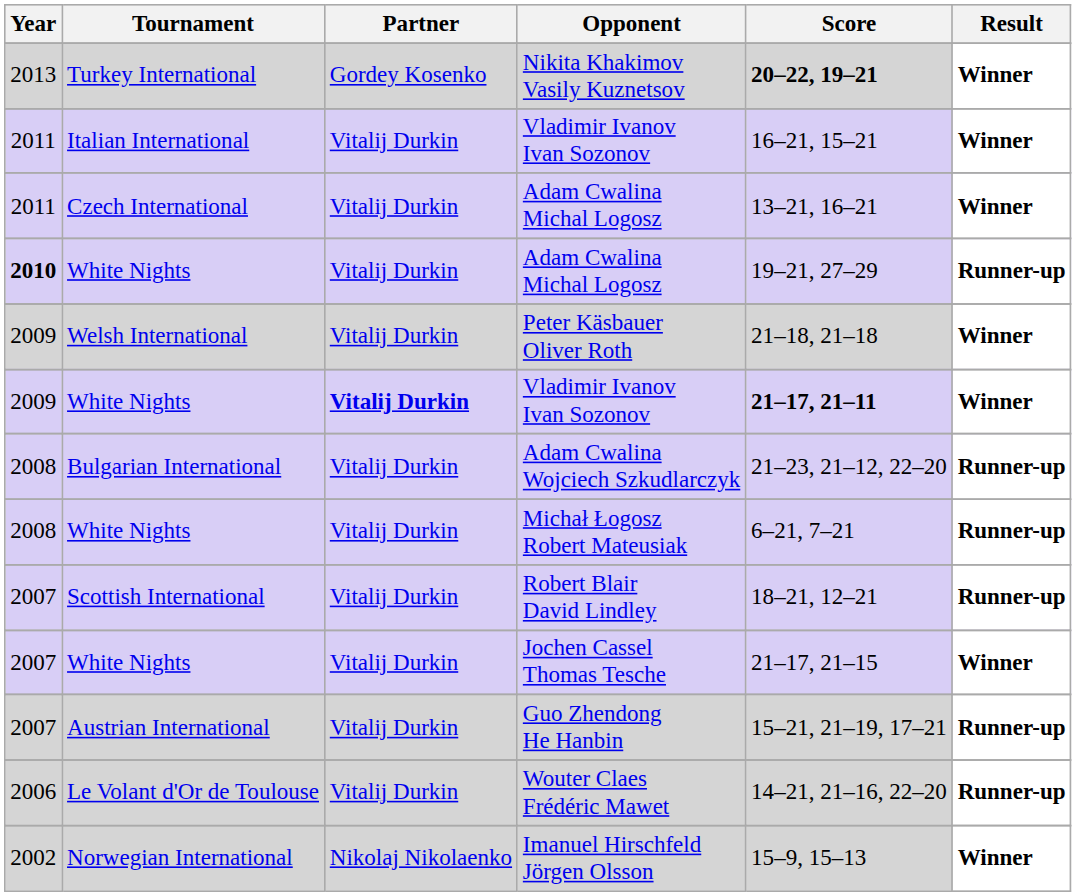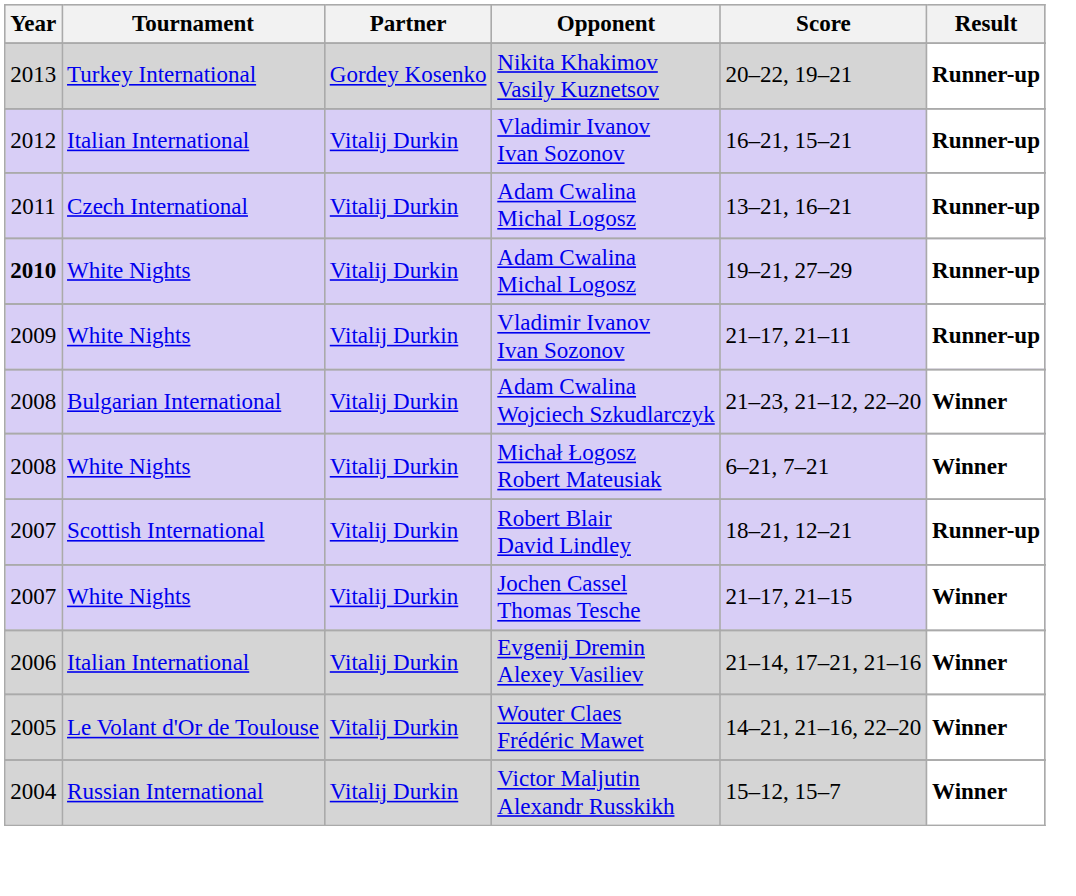 <table class="sortable wikitable" style="font-size: 90%;">
 <tr>
 <th>Year</th>
 <th>Tournament</th>
 <th>Partner</th>
 <th>Opponent</th>
 <th>Score</th>
 <th>Result</th>
 </tr>
 <tr>
 </tr>
 <tr style="background:#D5D5D5">
 <td align="center">2013</td>
 <td align="left"><a href='#'>Turkey International</a></td>
 <td align="left"> <a href='#'>Gordey Kosenko</a></td>
 <td align="left"> <a href='#'>Nikita Khakimov</a><br> <a href='#'>Vasily Kuznetsov</a></td>
-<td align="left"><strong>20–22, 19–21</strong></td>
-<td style="text-align:left; background:white"> <strong>Winner</strong></td>
+<td align="left">20–22, 19–21</td>
+<td style="text-align:left; background:white"> <strong>Runner-up</strong></td>
 </tr>
 <tr>
 </tr>
 <tr style="background:#D8CEF6">
-<td align="center">2011</td>
+<td align="center">2012</td>
 <td align="left"><a href='#'>Italian International</a></td>
 <td align="left"> <a href='#'>Vitalij Durkin</a></td>
 <td align="left"> <a href='#'>Vladimir Ivanov</a><br> <a href='#'>Ivan Sozonov</a></td>
 <td align="left">16–21, 15–21</td>
-<td style="text-align:left; background:white"> <strong>Winner</strong></td>
+<td style="text-align:left; background:white"> <strong>Runner-up</strong></td>
 </tr>
 <tr>
 </tr>
 <tr style="background:#D8CEF6">
 <td align="center">2011</td>
 <td align="left"><a href='#'>Czech International</a></td>
 <td align="left"> <a href='#'>Vitalij Durkin</a></td>
 <td align="left"> <a href='#'>Adam Cwalina</a><br> <a href='#'>Michal Logosz</a></td>
 <td align="left">13–21, 16–21</td>
-<td style="text-align:left; background:white"> <strong>Winner</strong></td>
+<td style="text-align:left; background:white"> <strong>Runner-up</strong></td>
 </tr>
 <tr>
 </tr>
 <tr style="background:#D8CEF6">
 <td align="center"><strong>2010</strong></td>
 <td align="left"><a href='#'>White Nights</a></td>
 <td align="left"> <a href='#'>Vitalij Durkin</a></td>
 <td align="left"> <a href='#'>Adam Cwalina</a><br> <a href='#'>Michal Logosz</a></td>
 <td align="left">19–21, 27–29</td>
 <td style="text-align:left; background:white"> <strong>Runner-up</strong></td>
 </tr>
 <tr>
 </tr>
-<tr style="background:#D5D5D5">
-<td align="center">2009</td>
-<td align="left"><a href='#'>Welsh International</a></td>
-<td align="left"> <a href='#'>Vitalij Durkin</a></td>
-<td align="left"> <a href='#'>Peter Käsbauer</a><br> <a href='#'>Oliver Roth</a></td>
-<td align="left">21–18, 21–18</td>
-<td style="text-align:left; background:white"> <strong>Winner</strong></td>
-</tr>
 <tr>
 </tr>
 <tr style="background:#D8CEF6">
 <td align="center">2009</td>
 <td align="left"><a href='#'>White Nights</a></td>
-<td align="left"><strong> <a href='#'>Vitalij Durkin</a></strong></td>
+<td align="left"> <a href='#'>Vitalij Durkin</a></td>
 <td align="left"> <a href='#'>Vladimir Ivanov</a><br> <a href='#'>Ivan Sozonov</a></td>
-<td align="left"><strong>21–17, 21–11</strong></td>
-<td style="text-align:left; background:white"> <strong>Winner</strong></td>
+<td align="left">21–17, 21–11</td>
+<td style="text-align:left; background:white"> <strong>Runner-up</strong></td>
 </tr>
 <tr>
 </tr>
 <tr style="background:#D8CEF6">
 <td align="center">2008</td>
 <td align="left"><a href='#'>Bulgarian International</a></td>
 <td align="left"> <a href='#'>Vitalij Durkin</a></td>
 <td align="left"> <a href='#'>Adam Cwalina</a><br> <a href='#'>Wojciech Szkudlarczyk</a></td>
 <td align="left">21–23, 21–12, 22–20</td>
-<td style="text-align:left; background:white"> <strong>Runner-up</strong></td>
+<td style="text-align:left; background:white"> <strong>Winner</strong></td>
 </tr>
 <tr>
 </tr>
 <tr style="background:#D8CEF6">
 <td align="center">2008</td>
 <td align="left"><a href='#'>White Nights</a></td>
 <td align="left"> <a href='#'>Vitalij Durkin</a></td>
 <td align="left"> <a href='#'>Michał Łogosz</a><br> <a href='#'>Robert Mateusiak</a></td>
 <td align="left">6–21, 7–21</td>
-<td style="text-align:left; background:white"> <strong>Runner-up</strong></td>
+<td style="text-align:left; background:white"> <strong>Winner</strong></td>
 </tr>
 <tr>
 </tr>
 <tr style="background:#D8CEF6">
 <td align="center">2007</td>
 <td align="left"><a href='#'>Scottish International</a></td>
 <td align="left"> <a href='#'>Vitalij Durkin</a></td>
 <td align="left"> <a href='#'>Robert Blair</a><br> <a href='#'>David Lindley</a></td>
 <td align="left">18–21, 12–21</td>
 <td style="text-align:left; background:white"> <strong>Runner-up</strong></td>
 </tr>
 <tr>
 </tr>
 <tr style="background:#D8CEF6">
 <td align="center">2007</td>
 <td align="left"><a href='#'>White Nights</a></td>
 <td align="left"> <a href='#'>Vitalij Durkin</a></td>
 <td align="left"> <a href='#'>Jochen Cassel</a><br> <a href='#'>Thomas Tesche</a></td>
 <td align="left">21–17, 21–15</td>
 <td style="text-align:left; background:white"> <strong>Winner</strong></td>
 </tr>
 <tr>
 </tr>
+<tr>
+</tr>
 <tr style="background:#D5D5D5">
-<td align="center">2007</td>
-<td align="left"><a href='#'>Austrian International</a></td>
+<td align="center">2006</td>
+<td align="left"><a href='#'>Italian International</a></td>
 <td align="left"> <a href='#'>Vitalij Durkin</a></td>
-<td align="left"> <a href='#'>Guo Zhendong</a><br> <a href='#'>He Hanbin</a></td>
-<td align="left">15–21, 21–19, 17–21</td>
-<td style="text-align:left; background:white"> <strong>Runner-up</strong></td>
-</tr>
-<tr>
+<td align="left"> <a href='#'>Evgenij Dremin</a><br> <a href='#'>Alexey Vasiliev</a></td>
+<td align="left">21–14, 17–21, 21–16</td>
+<td style="text-align:left; background:white"> <strong>Winner</strong></td>
 </tr>
 <tr>
 </tr>
 <tr style="background:#D5D5D5">
-<td align="center">2006</td>
+<td align="center">2005</td>
 <td align="left"><a href='#'>Le Volant d'Or de Toulouse</a></td>
 <td align="left"> <a href='#'>Vitalij Durkin</a></td>
 <td align="left"> <a href='#'>Wouter Claes</a><br> <a href='#'>Frédéric Mawet</a></td>
 <td align="left">14–21, 21–16, 22–20</td>
-<td style="text-align:left; background:white"> <strong>Runner-up</strong></td>
-</tr>
-<tr>
+<td style="text-align:left; background:white"> <strong>Winner</strong></td>
 </tr>
 <tr>
 </tr>
 <tr style="background:#D5D5D5">
-<td align="center">2002</td>
-<td align="left"><a href='#'>Norwegian International</a></td>
-<td align="left"> <a href='#'>Nikolaj Nikolaenko</a></td>
-<td align="left"> <a href='#'>Imanuel Hirschfeld</a><br> <a href='#'>Jörgen Olsson</a></td>
-<td align="left">15–9, 15–13</td>
+<td align="center">2004</td>
+<td align="left"><a href='#'>Russian International</a></td>
+<td align="left"> <a href='#'>Vitalij Durkin</a></td>
+<td align="left"> <a href='#'>Victor Maljutin</a><br> <a href='#'>Alexandr Russkikh</a></td>
+<td align="left">15–12, 15–7</td>
 <td style="text-align:left; background:white"> <strong>Winner</strong></td>
 </tr>
+<tr>
+</tr>
 </table>
